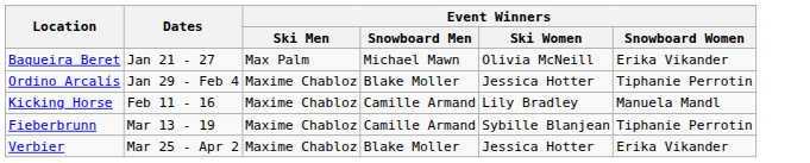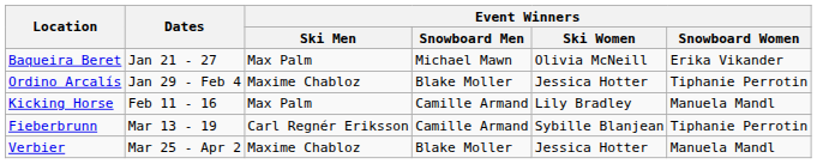 <table class="wikitable">
 <tr>
 <th rowspan="2">Location</th>
 <th rowspan="2">Dates</th>
 <th colspan="4">Event Winners</th>
 </tr>
 <tr>
 <th>Ski Men</th>
 <th>Snowboard Men</th>
 <th>Ski Women</th>
 <th>Snowboard Women</th>
 </tr>
 <tr>
 <td> <a href='#'>Baqueira Beret</a></td>
 <td>Jan 21 - 27</td>
 <td> Max Palm</td>
 <td> Michael Mawn</td>
 <td> Olivia McNeill</td>
 <td> Erika Vikander</td>
 </tr>
 <tr>
 <td> <a href='#'>Ordino Arcalís</a></td>
 <td>Jan 29 - Feb 4</td>
 <td> Maxime Chabloz</td>
 <td> Blake Moller</td>
 <td> Jessica Hotter</td>
 <td> Tiphanie Perrotin</td>
 </tr>
 <tr>
 <td> <a href='#'>Kicking Horse</a></td>
 <td>Feb 11 - 16</td>
-<td> Maxime Chabloz</td>
+<td> Max Palm</td>
 <td> Camille Armand</td>
 <td> Lily Bradley</td>
 <td> Manuela Mandl</td>
 </tr>
 <tr>
 <td> <a href='#'>Fieberbrunn</a></td>
 <td>Mar 13 - 19</td>
-<td> Maxime Chabloz</td>
+<td> Carl Regnér Eriksson</td>
 <td> Camille Armand</td>
 <td> Sybille Blanjean</td>
 <td> Tiphanie Perrotin</td>
 </tr>
 <tr>
 <td> <a href='#'>Verbier</a></td>
 <td>Mar 25 - Apr 2</td>
 <td> Maxime Chabloz</td>
 <td> Blake Moller</td>
 <td> Jessica Hotter</td>
-<td> Erika Vikander</td>
+<td> Manuela Mandl</td>
 </tr>
 </table>
